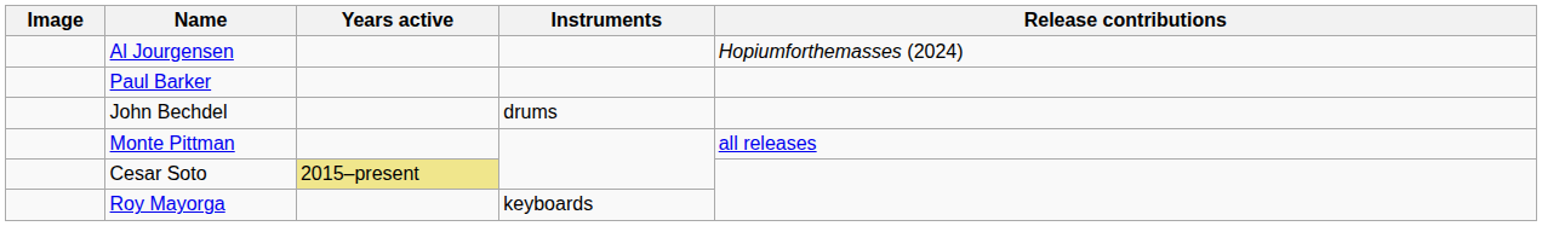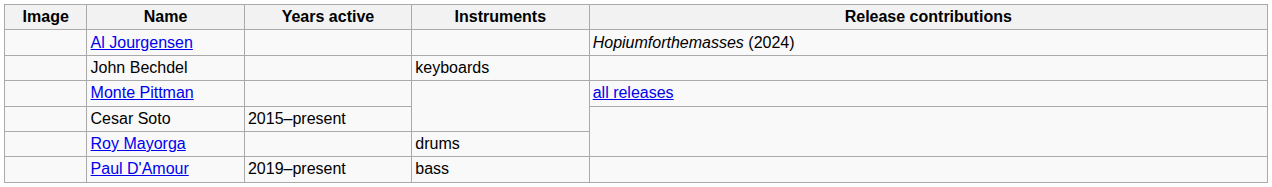 <table class="wikitable" width="100%" border="1">
 <tr>
 <th width="75">Image</th>
 <th width="150">Name</th>
 <th width="160">Years active</th>
 <th width="170">Instruments</th>
 <th>Release contributions</th>
 </tr>
 <tr>
 <td></td>
 <td><a href='#'>Al Jourgensen</a></td>
 <td></td>
 <td></td>
 <td><em>Hopiumforthemasses</em> (2024)</td>
 </tr>
 <tr>
 <td></td>
-<td><a href='#'>Paul Barker</a></td>
-<td></td>
-<td></td>
-<td></td>
-</tr>
-<tr>
-<td></td>
 <td>John Bechdel</td>
 <td></td>
-<td>drums</td>
+<td>keyboards</td>
 <td></td>
 </tr>
 <tr>
 <td></td>
 <td><a href='#'>Monte Pittman</a></td>
 <td></td>
 <td rowspan="2"></td>
 <td><a href='#'>all releases</a></td>
 </tr>
 <tr>
 <td></td>
 <td>Cesar Soto</td>
-<td style="background: khaki;">2015–present</td>
+<td>2015–present</td>
 <td rowspan="2"></td>
 </tr>
 <tr>
 <td></td>
 <td><a href='#'>Roy Mayorga</a></td>
 <td></td>
-<td>keyboards</td>
+<td>drums</td>
+</tr>
+<tr>
+<td></td>
+<td><a href='#'>Paul D'Amour</a></td>
+<td>2019–present</td>
+<td>bass</td>
+<td></td>
 </tr>
 </table>
